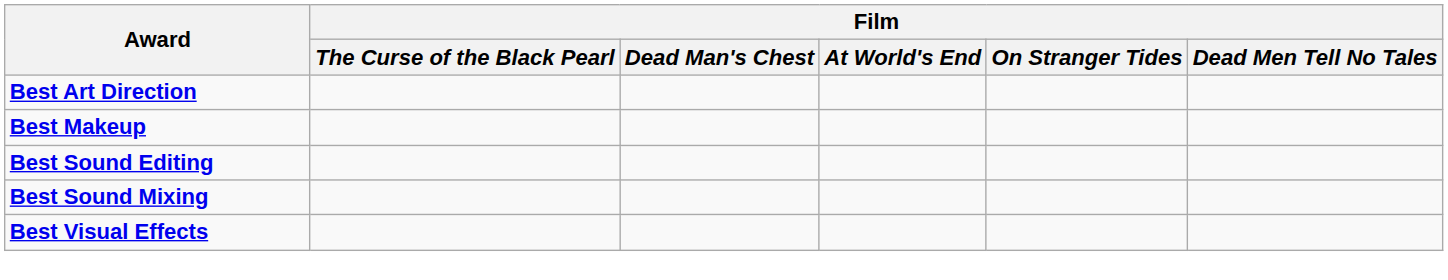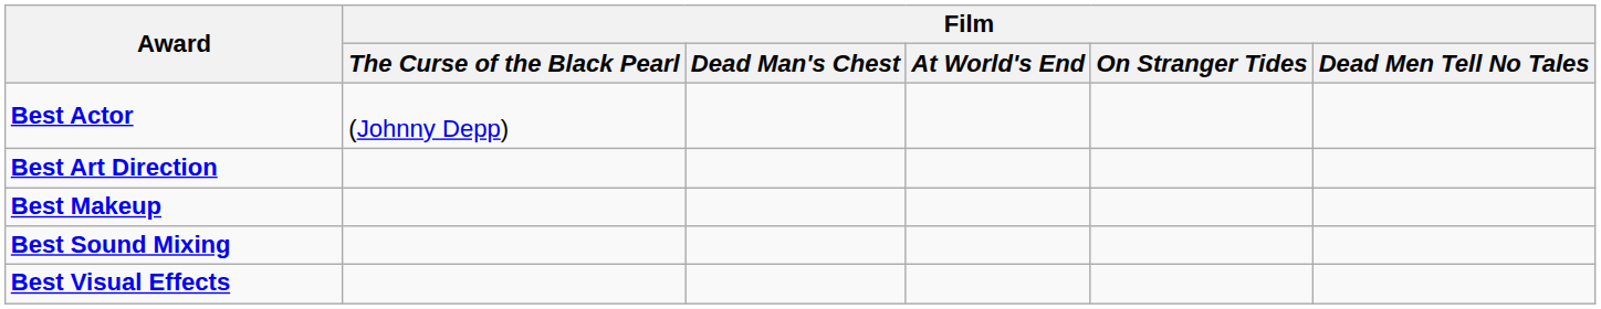 <table class="wikitable" style="margin:left;">
 <tr>
 <th style="width:214px;" rowspan="2">Award</th>
 <th colspan="5">Film</th>
 </tr>
 <tr>
 <th><em>The Curse of the Black Pearl</em></th>
 <th><em>Dead Man's Chest</em></th>
 <th><em>At World's End</em></th>
 <th><em>On Stranger Tides</em></th>
 <th><em>Dead Men Tell No Tales</em></th>
 </tr>
 <tr>
+<td><strong><a href='#'>Best Actor</a></strong></td>
+<td><br>(<a href='#'>Johnny Depp</a>)</td>
+<td></td>
+<td></td>
+<td></td>
+<td></td>
+</tr>
+<tr>
 <td><strong><a href='#'>Best Art Direction</a></strong></td>
 <td></td>
 <td></td>
 <td></td>
 <td></td>
 <td></td>
 </tr>
 <tr>
 <td><strong><a href='#'>Best Makeup</a></strong></td>
-<td></td>
-<td></td>
-<td></td>
-<td></td>
-<td></td>
-</tr>
-<tr>
-<td><strong><a href='#'>Best Sound Editing</a></strong></td>
 <td></td>
 <td></td>
 <td></td>
 <td></td>
 <td></td>
 </tr>
 <tr>
 <td><strong><a href='#'>Best Sound Mixing</a></strong></td>
 <td></td>
 <td></td>
 <td></td>
 <td></td>
 <td></td>
 </tr>
 <tr>
 <td><strong><a href='#'>Best Visual Effects</a></strong></td>
 <td></td>
 <td></td>
 <td></td>
 <td></td>
 <td></td>
 </tr>
 </table>
